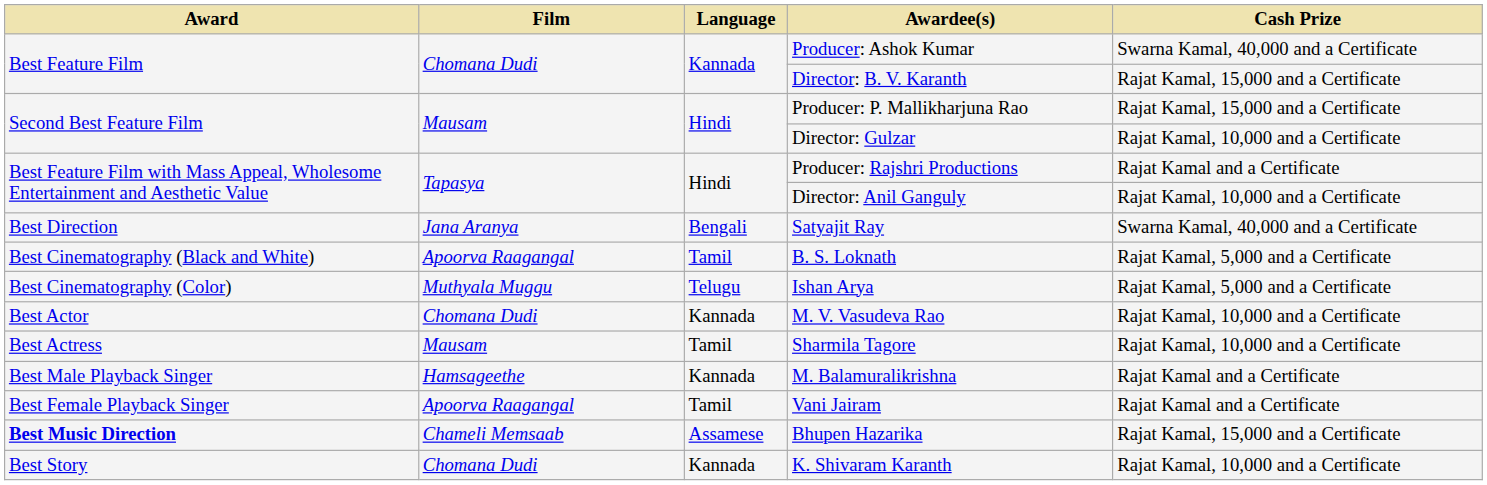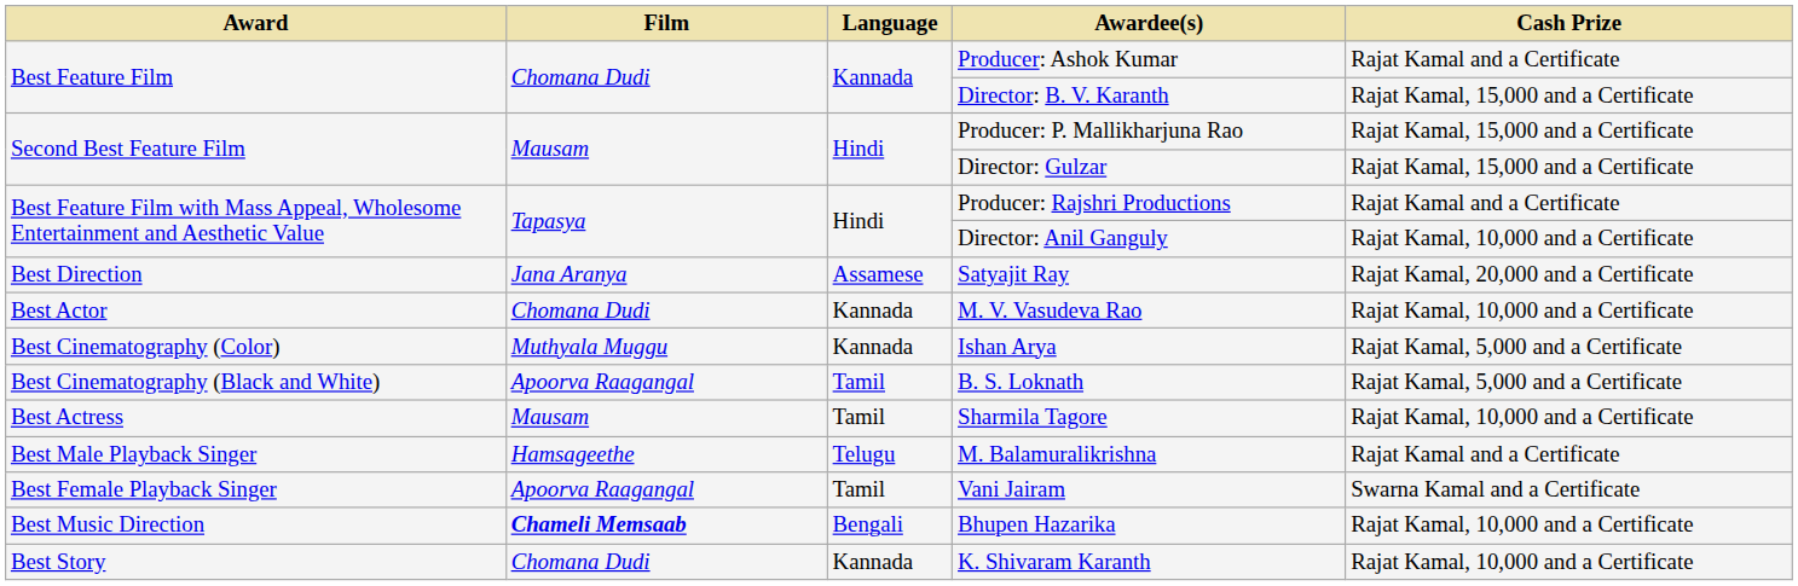 <table class="wikitable sortable" style="width:100%;">
 <tr>
 <th style="background-color:#EFE4B0;width:28%;">Award</th>
 <th style="background-color:#EFE4B0;width:18%;">Film</th>
 <th style="background-color:#EFE4B0;width:7%;">Language</th>
 <th style="background-color:#EFE4B0;width:22%;">Awardee(s)</th>
 <th style="background-color:#EFE4B0;width:25%;">Cash Prize</th>
 </tr>
 <tr style="background-color:#F4F4F4">
 <td rowspan="2"><a href='#'>Best Feature Film</a></td>
 <td rowspan="2"><em><a href='#'>Chomana Dudi</a></em></td>
 <td rowspan="2"><a href='#'>Kannada</a></td>
 <td><a href='#'>Producer</a>: Ashok Kumar</td>
-<td>Swarna Kamal, 40,000 and a Certificate</td>
+<td>Rajat Kamal and a Certificate</td>
 </tr>
 <tr style="background-color:#F4F4F4">
 <td><a href='#'>Director</a>: <a href='#'>B. V. Karanth</a></td>
 <td>Rajat Kamal, 15,000 and a Certificate</td>
 </tr>
 <tr style="background-color:#F4F4F4">
 <td rowspan="2"><a href='#'>Second Best Feature Film</a></td>
 <td rowspan="2"><em><a href='#'>Mausam</a></em></td>
 <td rowspan="2"><a href='#'>Hindi</a></td>
 <td>Producer: P. Mallikharjuna Rao</td>
 <td>Rajat Kamal, 15,000 and a Certificate</td>
 </tr>
 <tr style="background-color:#F4F4F4">
 <td>Director: <a href='#'>Gulzar</a></td>
-<td>Rajat Kamal, 10,000 and a Certificate</td>
+<td>Rajat Kamal, 15,000 and a Certificate</td>
 </tr>
 <tr style="background-color:#F4F4F4">
 <td rowspan="2"><a href='#'>Best Feature Film with Mass Appeal, Wholesome Entertainment and Aesthetic Value</a></td>
 <td rowspan="2"><em><a href='#'>Tapasya</a></em></td>
 <td rowspan="2">Hindi</td>
 <td>Producer: <a href='#'>Rajshri Productions</a></td>
 <td>Rajat Kamal and a Certificate</td>
 </tr>
 <tr style="background-color:#F4F4F4">
 <td>Director: <a href='#'>Anil Ganguly</a></td>
 <td>Rajat Kamal, 10,000 and a Certificate</td>
 </tr>
 <tr style="background-color:#F4F4F4">
 <td><a href='#'>Best Direction</a></td>
 <td><em><a href='#'>Jana Aranya</a></em></td>
-<td><a href='#'>Bengali</a></td>
+<td><a href='#'>Assamese</a></td>
 <td><a href='#'>Satyajit Ray</a></td>
-<td>Swarna Kamal, 40,000 and a Certificate</td>
+<td>Rajat Kamal, 20,000 and a Certificate</td>
+</tr>
+<tr style="background-color:#F4F4F4">
+<td><a href='#'>Best Actor</a></td>
+<td><em><a href='#'>Chomana Dudi</a></em></td>
+<td>Kannada</td>
+<td><a href='#'>M. V. Vasudeva Rao</a></td>
+<td>Rajat Kamal, 10,000 and a Certificate</td>
+</tr>
+<tr style="background-color:#F4F4F4">
+<td><a href='#'>Best Cinematography</a> (<a href='#'>Color</a>)</td>
+<td><em><a href='#'>Muthyala Muggu</a></em></td>
+<td>Kannada</td>
+<td><a href='#'>Ishan Arya</a></td>
+<td>Rajat Kamal, 5,000 and a Certificate</td>
 </tr>
 <tr style="background-color:#F4F4F4">
 <td><a href='#'>Best Cinematography</a> (<a href='#'>Black and White</a>)</td>
 <td><em><a href='#'>Apoorva Raagangal</a></em></td>
 <td><a href='#'>Tamil</a></td>
 <td><a href='#'>B. S. Loknath</a></td>
 <td>Rajat Kamal, 5,000 and a Certificate</td>
-</tr>
-<tr style="background-color:#F4F4F4">
-<td><a href='#'>Best Cinematography</a> (<a href='#'>Color</a>)</td>
-<td><em><a href='#'>Muthyala Muggu</a></em></td>
-<td><a href='#'>Telugu</a></td>
-<td><a href='#'>Ishan Arya</a></td>
-<td>Rajat Kamal, 5,000 and a Certificate</td>
-</tr>
-<tr style="background-color:#F4F4F4">
-<td><a href='#'>Best Actor</a></td>
-<td><em><a href='#'>Chomana Dudi</a></em></td>
-<td>Kannada</td>
-<td><a href='#'>M. V. Vasudeva Rao</a></td>
-<td>Rajat Kamal, 10,000 and a Certificate</td>
 </tr>
 <tr style="background-color:#F4F4F4">
 <td><a href='#'>Best Actress</a></td>
 <td><em><a href='#'>Mausam</a></em></td>
 <td>Tamil</td>
 <td><a href='#'>Sharmila Tagore</a></td>
 <td>Rajat Kamal, 10,000 and a Certificate</td>
 </tr>
 <tr style="background-color:#F4F4F4">
 <td><a href='#'>Best Male Playback Singer</a></td>
 <td><em><a href='#'>Hamsageethe</a></em></td>
-<td>Kannada</td>
+<td><a href='#'>Telugu</a></td>
 <td><a href='#'>M. Balamuralikrishna</a></td>
 <td>Rajat Kamal and a Certificate</td>
 </tr>
 <tr style="background-color:#F4F4F4">
 <td><a href='#'>Best Female Playback Singer</a></td>
 <td><em><a href='#'>Apoorva Raagangal</a></em></td>
 <td>Tamil</td>
 <td><a href='#'>Vani Jairam</a></td>
-<td>Rajat Kamal and a Certificate</td>
+<td>Swarna Kamal and a Certificate</td>
 </tr>
 <tr style="background-color:#F4F4F4">
-<td><strong><a href='#'>Best Music Direction</a></strong></td>
-<td><em><a href='#'>Chameli Memsaab</a></em></td>
-<td><a href='#'>Assamese</a></td>
+<td><a href='#'>Best Music Direction</a></td>
+<td><strong><em><a href='#'>Chameli Memsaab</a></em></strong></td>
+<td><a href='#'>Bengali</a></td>
 <td><a href='#'>Bhupen Hazarika</a></td>
-<td>Rajat Kamal, 15,000 and a Certificate</td>
+<td>Rajat Kamal, 10,000 and a Certificate</td>
 </tr>
 <tr style="background-color:#F4F4F4">
 <td><a href='#'>Best Story</a></td>
 <td><em><a href='#'>Chomana Dudi</a></em></td>
 <td>Kannada</td>
 <td><a href='#'>K. Shivaram Karanth</a></td>
 <td>Rajat Kamal, 10,000 and a Certificate</td>
 </tr>
 </table>
